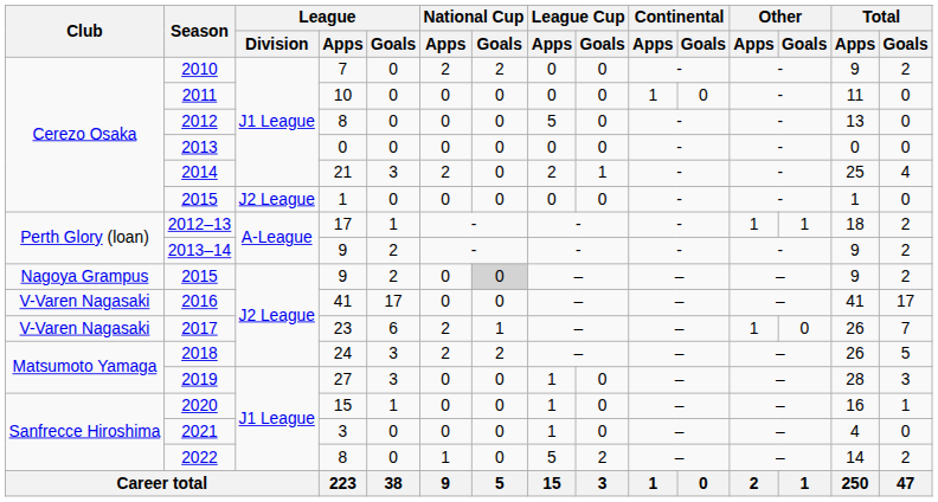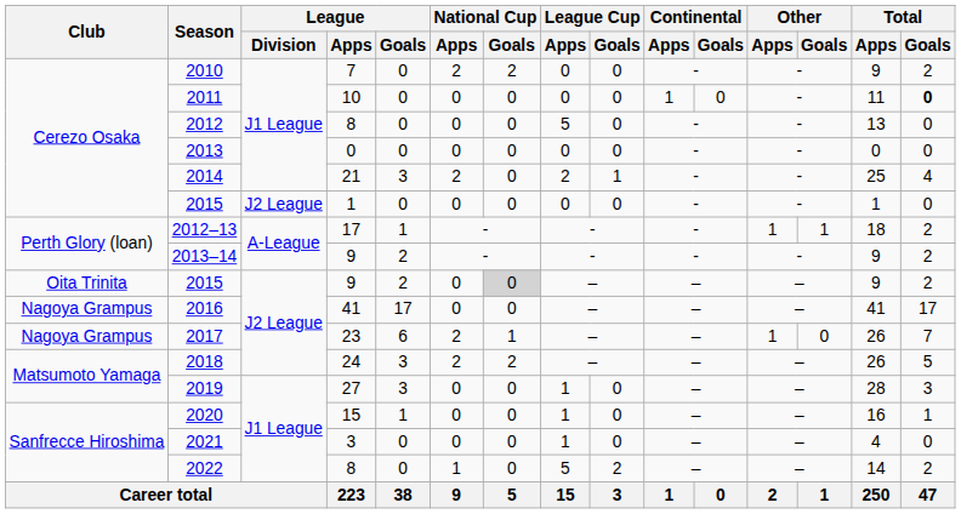 <table class="wikitable" style="text-align: center;">
 <tr>
 <th rowspan="2">Club</th>
 <th rowspan="2">Season</th>
 <th colspan="3">League</th>
 <th colspan="2">National Cup</th>
 <th colspan="2">League Cup</th>
 <th colspan="2">Continental</th>
 <th colspan="2">Other</th>
 <th colspan="2">Total</th>
 </tr>
 <tr>
 <th>Division</th>
 <th>Apps</th>
 <th>Goals</th>
 <th>Apps</th>
 <th>Goals</th>
 <th>Apps</th>
 <th>Goals</th>
 <th>Apps</th>
 <th>Goals</th>
 <th>Apps</th>
 <th>Goals</th>
 <th>Apps</th>
 <th>Goals</th>
 </tr>
 <tr>
 <td rowspan="6" valign="center"><a href='#'>Cerezo Osaka</a></td>
 <td><a href='#'>2010</a></td>
 <td rowspan="5" valign="center"><a href='#'>J1 League</a></td>
 <td>7</td>
 <td>0</td>
 <td>2</td>
 <td>2</td>
 <td>0</td>
 <td>0</td>
 <td colspan="2">-</td>
 <td colspan="2">-</td>
 <td>9</td>
 <td>2</td>
 </tr>
 <tr>
 <td><a href='#'>2011</a></td>
 <td>10</td>
 <td>0</td>
 <td>0</td>
 <td>0</td>
 <td>0</td>
 <td>0</td>
 <td>1</td>
 <td>0</td>
 <td colspan="2">-</td>
 <td>11</td>
-<td>0</td>
+<td><strong>0</strong></td>
 </tr>
 <tr>
 <td><a href='#'>2012</a></td>
 <td>8</td>
 <td>0</td>
 <td>0</td>
 <td>0</td>
 <td>5</td>
 <td>0</td>
 <td colspan="2">-</td>
 <td colspan="2">-</td>
 <td>13</td>
 <td>0</td>
 </tr>
 <tr>
 <td><a href='#'>2013</a></td>
 <td>0</td>
 <td>0</td>
 <td>0</td>
 <td>0</td>
 <td>0</td>
 <td>0</td>
 <td colspan="2">-</td>
 <td colspan="2">-</td>
 <td>0</td>
 <td>0</td>
 </tr>
 <tr>
 <td><a href='#'>2014</a></td>
 <td>21</td>
 <td>3</td>
 <td>2</td>
 <td>0</td>
 <td>2</td>
 <td>1</td>
 <td colspan="2">-</td>
 <td colspan="2">-</td>
 <td>25</td>
 <td>4</td>
 </tr>
 <tr>
 <td><a href='#'>2015</a></td>
 <td><a href='#'>J2 League</a></td>
 <td>1</td>
 <td>0</td>
 <td>0</td>
 <td>0</td>
 <td>0</td>
 <td>0</td>
 <td colspan="2">-</td>
 <td colspan="2">-</td>
 <td>1</td>
 <td>0</td>
 </tr>
 <tr>
 <td rowspan="2" valign="center"><a href='#'>Perth Glory</a> (loan)</td>
 <td><a href='#'>2012–13</a></td>
 <td rowspan="2" valign="center"><a href='#'>A-League</a></td>
 <td>17</td>
 <td>1</td>
 <td colspan="2">-</td>
 <td colspan="2">-</td>
 <td colspan="2">-</td>
 <td>1</td>
 <td>1</td>
 <td>18</td>
 <td>2</td>
 </tr>
 <tr>
 <td><a href='#'>2013–14</a></td>
 <td>9</td>
 <td>2</td>
 <td colspan="2">-</td>
 <td colspan="2">-</td>
 <td colspan="2">-</td>
 <td colspan="2">-</td>
 <td>9</td>
 <td>2</td>
 </tr>
 <tr>
-<td valign="center"><a href='#'>Nagoya Grampus</a></td>
+<td valign="center"><a href='#'>Oita Trinita</a></td>
 <td><a href='#'>2015</a></td>
 <td rowspan="4" valign="center"><a href='#'>J2 League</a></td>
 <td>9</td>
 <td>2</td>
 <td>0</td>
 <td style="background: lightgrey;">0</td>
 <td colspan="2">–</td>
 <td colspan="2">–</td>
 <td colspan="2">–</td>
 <td>9</td>
 <td>2</td>
 </tr>
 <tr>
-<td valign="center"><a href='#'>V-Varen Nagasaki</a></td>
+<td valign="center"><a href='#'>Nagoya Grampus</a></td>
 <td><a href='#'>2016</a></td>
 <td>41</td>
 <td>17</td>
 <td>0</td>
 <td>0</td>
 <td colspan="2">–</td>
 <td colspan="2">–</td>
 <td colspan="2">–</td>
 <td>41</td>
 <td>17</td>
 </tr>
 <tr>
-<td valign="center"><a href='#'>V-Varen Nagasaki</a></td>
+<td valign="center"><a href='#'>Nagoya Grampus</a></td>
 <td><a href='#'>2017</a></td>
 <td>23</td>
 <td>6</td>
 <td>2</td>
 <td>1</td>
 <td colspan="2">–</td>
 <td colspan="2">–</td>
 <td>1</td>
 <td>0</td>
 <td>26</td>
 <td>7</td>
 </tr>
 <tr>
 <td rowspan=2 valign="center"><a href='#'>Matsumoto Yamaga</a></td>
 <td><a href='#'>2018</a></td>
 <td>24</td>
 <td>3</td>
 <td>2</td>
 <td>2</td>
 <td colspan="2">–</td>
 <td colspan="2">–</td>
 <td colspan="2">–</td>
 <td>26</td>
 <td>5</td>
 </tr>
 <tr>
 <td><a href='#'>2019</a></td>
 <td rowspan=4><a href='#'>J1 League</a></td>
 <td>27</td>
 <td>3</td>
 <td>0</td>
 <td>0</td>
 <td>1</td>
 <td>0</td>
 <td colspan="2">–</td>
 <td colspan="2">–</td>
 <td>28</td>
 <td>3</td>
 </tr>
 <tr>
 <td rowspan=3 valign="center"><a href='#'>Sanfrecce Hiroshima</a></td>
 <td><a href='#'>2020</a></td>
 <td>15</td>
 <td>1</td>
 <td>0</td>
 <td>0</td>
 <td>1</td>
 <td>0</td>
 <td colspan="2">–</td>
 <td colspan="2">–</td>
 <td>16</td>
 <td>1</td>
 </tr>
 <tr>
 <td><a href='#'>2021</a></td>
 <td>3</td>
 <td>0</td>
 <td>0</td>
 <td>0</td>
 <td>1</td>
 <td>0</td>
 <td colspan="2">–</td>
 <td colspan="2">–</td>
 <td>4</td>
 <td>0</td>
 </tr>
 <tr>
 <td><a href='#'>2022</a></td>
 <td>8</td>
 <td>0</td>
 <td>1</td>
 <td>0</td>
 <td>5</td>
 <td>2</td>
 <td colspan="2">–</td>
 <td colspan="2">–</td>
 <td>14</td>
 <td>2</td>
 </tr>
 <tr>
 <th colspan="3">Career total</th>
 <th>223</th>
 <th>38</th>
 <th>9</th>
 <th>5</th>
 <th>15</th>
 <th>3</th>
 <th>1</th>
 <th>0</th>
 <th>2</th>
 <th>1</th>
 <th>250</th>
 <th>47</th>
 </tr>
 </table>
